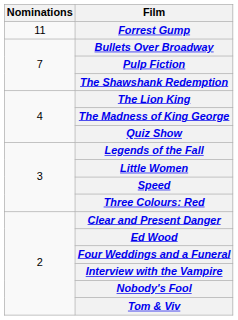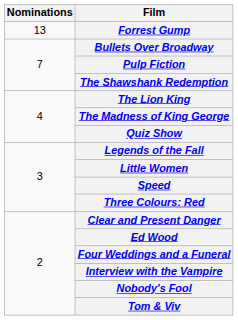 <table class="wikitable" rowspan=2 style="text-align: center;">
 <tr>
 <th scope="col" style="width: 55px">Nominations</th>
 <th scope="col">Film</th>
 </tr>
 <tr>
-<td>11</td>
+<td>13</td>
 <th scope="row"><em><a href='#'>Forrest Gump</a></em></th>
 </tr>
 <tr>
 <td rowspan=3>7</td>
 <th scope="row"><em><a href='#'>Bullets Over Broadway</a></em></th>
 </tr>
 <tr>
 <th scope="row"><em><a href='#'>Pulp Fiction</a></em></th>
 </tr>
 <tr>
 <th scope="row"><em><a href='#'>The Shawshank Redemption</a></em></th>
 </tr>
 <tr>
 <td rowspan=3>4</td>
 <th scope="row"><em><a href='#'>The Lion King</a></em></th>
 </tr>
 <tr>
 <th scope="row"><em><a href='#'>The Madness of King George</a></em></th>
 </tr>
 <tr>
 <th scope="row"><em><a href='#'>Quiz Show</a></em></th>
 </tr>
 <tr>
 <td rowspan=4>3</td>
 <th scope="row"><em><a href='#'>Legends of the Fall</a></em></th>
 </tr>
 <tr>
 <th scope="row"><em><a href='#'>Little Women</a></em></th>
 </tr>
 <tr>
 <th scope="row"><em><a href='#'>Speed</a></em></th>
 </tr>
 <tr>
 <th scope="row"><em><a href='#'>Three Colours: Red</a></em></th>
 </tr>
 <tr>
 <td rowspan=6>2</td>
 <th scope="row"><em><a href='#'>Clear and Present Danger</a></em></th>
 </tr>
 <tr>
 <th scope="row"><em><a href='#'>Ed Wood</a></em></th>
 </tr>
 <tr>
 <th scope="row"><em><a href='#'>Four Weddings and a Funeral</a></em></th>
 </tr>
 <tr>
 <th scope="row"><em><a href='#'>Interview with the Vampire</a></em></th>
 </tr>
 <tr>
 <th scope="row"><em><a href='#'>Nobody's Fool</a></em></th>
 </tr>
 <tr>
 <th scope="row"><em><a href='#'>Tom & Viv</a></em></th>
 </tr>
 </table>
